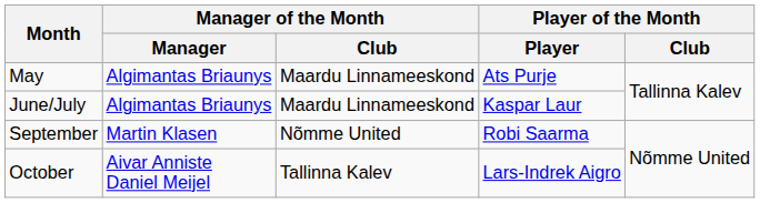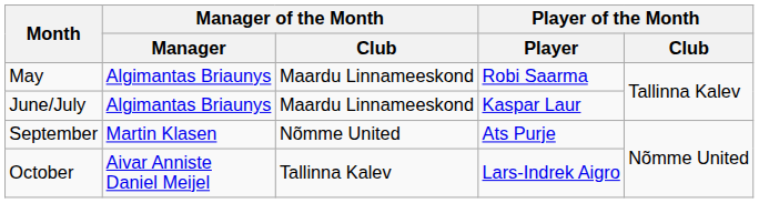 <table class="wikitable">
 <tr>
 <th rowspan=2>Month</th>
 <th colspan=2>Manager of the Month</th>
 <th colspan=2>Player of the Month</th>
 </tr>
 <tr>
 <th>Manager</th>
 <th>Club</th>
 <th>Player</th>
 <th>Club</th>
 </tr>
 <tr>
 <td>May</td>
 <td> <a href='#'>Algimantas Briaunys</a></td>
 <td>Maardu Linnameeskond</td>
-<td> <a href='#'>Ats Purje</a></td>
+<td> <a href='#'>Robi Saarma</a></td>
 <td rowspan=2>Tallinna Kalev</td>
 </tr>
 <tr>
 <td>June/July</td>
 <td> <a href='#'>Algimantas Briaunys</a></td>
 <td>Maardu Linnameeskond</td>
 <td> <a href='#'>Kaspar Laur</a></td>
 </tr>
 <tr>
 <td>September</td>
 <td> <a href='#'>Martin Klasen</a></td>
 <td>Nõmme United</td>
-<td> <a href='#'>Robi Saarma</a></td>
+<td> <a href='#'>Ats Purje</a></td>
 <td rowspan=2>Nõmme United</td>
 </tr>
 <tr>
 <td>October</td>
 <td> <a href='#'>Aivar Anniste</a><br> <a href='#'>Daniel Meijel</a></td>
 <td>Tallinna Kalev</td>
 <td> <a href='#'>Lars-Indrek Aigro</a></td>
 </tr>
 </table>
